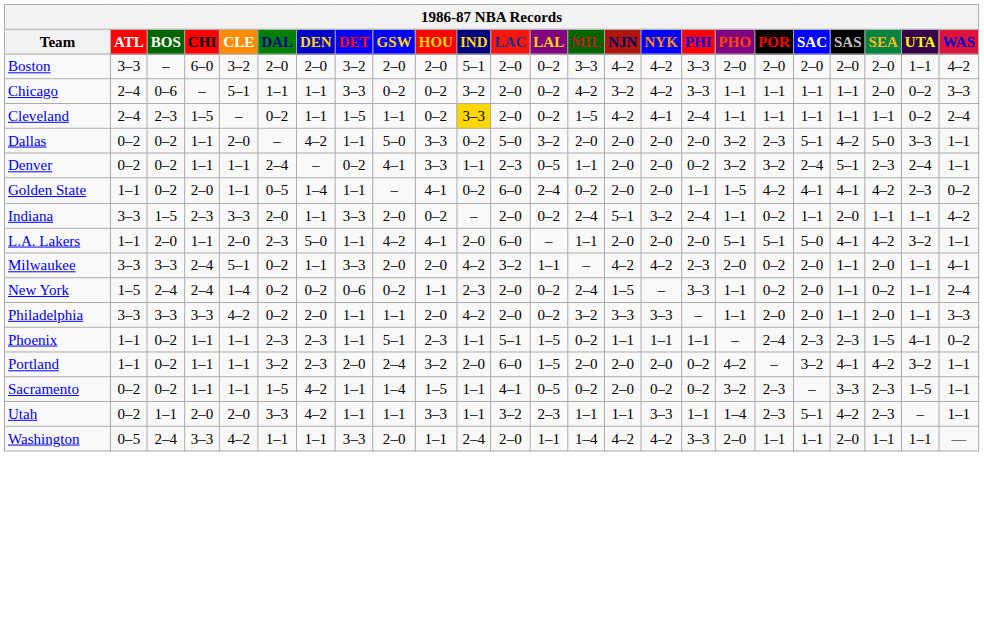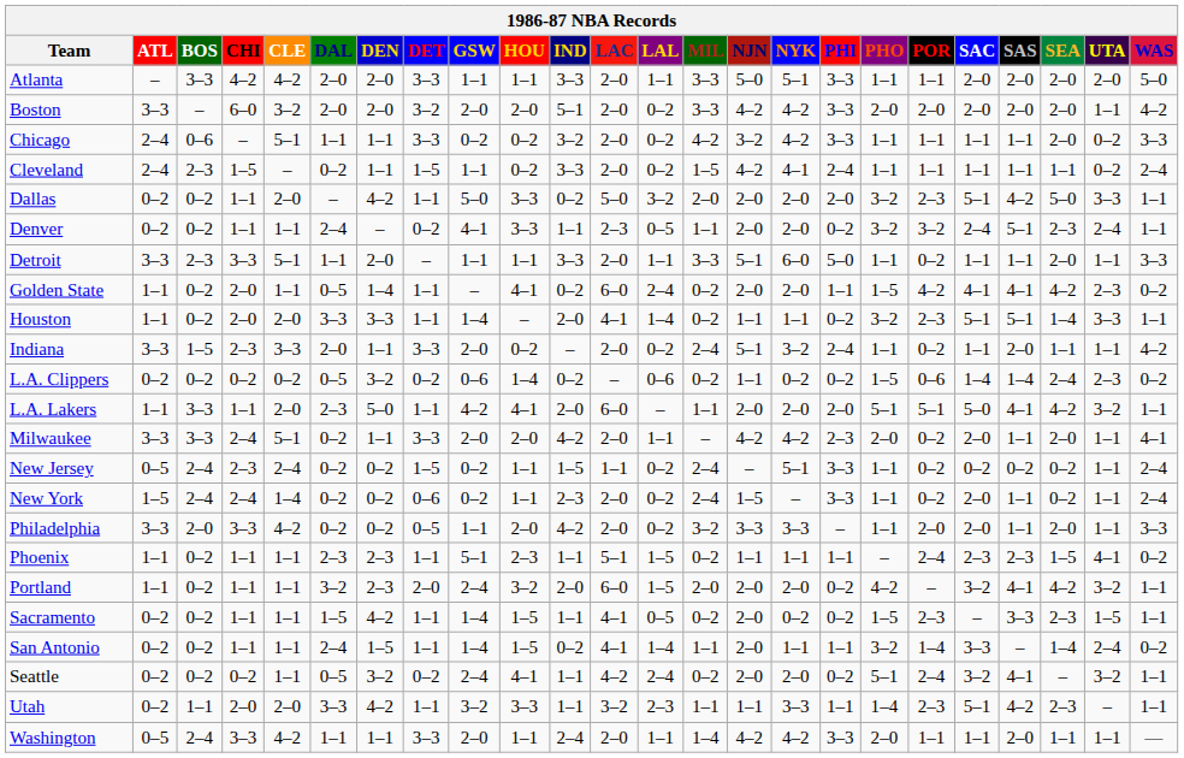 <table class="wikitable" style="font-size:95%; text-align:center;">
 <tr>
 <th colspan=24>1986-87 NBA Records</th>
 </tr>
 <tr>
 <th width=100>Team</th>
 <th style="background:#FF0000;color:#FFFFFF;width=35">ATL</th>
 <th style="background:#006400;color:#FFFFFF;width=35">BOS</th>
 <th style="background:#FF0000;color:#000000;width=35">CHI</th>
 <th style="background:#FF8C00;color:#FFFFFF;width=35">CLE</th>
 <th style="background:#008000;color:#00008B;width=35">DAL</th>
 <th style="background:#0000CD;color:#FFD700;width=35">DEN</th>
 <th style="background:#0000FF;color:#FF0000;width=35">DET</th>
 <th style="background:#0000FF;color:#FFD700;width=35">GSW</th>
 <th style="background:#FF0000;color:#FFD700;width=35">HOU</th>
 <th style="background:#000080;color:#FFD700;width=35">IND</th>
 <th style="background:#F9160D;color:#1A2E8B;width=35">LAC</th>
 <th style="background:#800080;color:#FFD700;width=35">LAL</th>
 <th style="background:#006400;color:#B22222;width=35">MIL</th>
 <th style="background:#B0170C;color:#00056D;width=35">NJN</th>
 <th style="background:#0000FF;color:#FF8C00;width=35">NYK</th>
 <th style="background:#FF0000;color:#0000FF;width=35">PHI</th>
 <th style="background:#800080;color:#FF4500;width=35">PHO</th>
 <th style="background:#000000;color:#FF0000;width=35">POR</th>
 <th style="background:#0000FF;color:#FFFFFF;width=35">SAC</th>
 <th style="background:#000000;color:#C0C0C0;width=35">SAS</th>
 <th style="background:#00843D;color:#FDB927;width=35">SEA</th>
 <th style="background:#36004A;color:#FFFF00;width=35">UTA</th>
 <th style="background:#DC143C;color:#0000CD;width=35">WAS</th>
+</tr>
+<tr>
+<td style="text-align:left;"><a href='#'>Atlanta</a></td>
+<td>–</td>
+<td>3–3</td>
+<td>4–2</td>
+<td>4–2</td>
+<td>2–0</td>
+<td>2–0</td>
+<td>3–3</td>
+<td>1–1</td>
+<td>1–1</td>
+<td>3–3</td>
+<td>2–0</td>
+<td>1–1</td>
+<td>3–3</td>
+<td>5–0</td>
+<td>5–1</td>
+<td>3–3</td>
+<td>1–1</td>
+<td>1–1</td>
+<td>2–0</td>
+<td>2–0</td>
+<td>2–0</td>
+<td>2–0</td>
+<td>5–0</td>
 </tr>
 <tr>
 <td style="text-align:left;"><a href='#'>Boston</a></td>
 <td>3–3</td>
 <td>–</td>
 <td>6–0</td>
 <td>3–2</td>
 <td>2–0</td>
 <td>2–0</td>
 <td>3–2</td>
 <td>2–0</td>
 <td>2–0</td>
 <td>5–1</td>
 <td>2–0</td>
 <td>0–2</td>
 <td>3–3</td>
 <td>4–2</td>
 <td>4–2</td>
 <td>3–3</td>
 <td>2–0</td>
 <td>2–0</td>
 <td>2–0</td>
 <td>2–0</td>
 <td>2–0</td>
 <td>1–1</td>
 <td>4–2</td>
 </tr>
 <tr>
 <td style="text-align:left;"><a href='#'>Chicago</a></td>
 <td>2–4</td>
 <td>0–6</td>
 <td>–</td>
 <td>5–1</td>
 <td>1–1</td>
 <td>1–1</td>
 <td>3–3</td>
 <td>0–2</td>
 <td>0–2</td>
 <td>3–2</td>
 <td>2–0</td>
 <td>0–2</td>
 <td>4–2</td>
 <td>3–2</td>
 <td>4–2</td>
 <td>3–3</td>
 <td>1–1</td>
 <td>1–1</td>
 <td>1–1</td>
 <td>1–1</td>
 <td>2–0</td>
 <td>0–2</td>
 <td>3–3</td>
 </tr>
 <tr>
 <td style="text-align:left;"><a href='#'>Cleveland</a></td>
 <td>2–4</td>
 <td>2–3</td>
 <td>1–5</td>
 <td>–</td>
 <td>0–2</td>
 <td>1–1</td>
 <td>1–5</td>
 <td>1–1</td>
 <td>0–2</td>
-<td style="background: gold;">3–3</td>
+<td>3–3</td>
 <td>2–0</td>
 <td>0–2</td>
 <td>1–5</td>
 <td>4–2</td>
 <td>4–1</td>
 <td>2–4</td>
 <td>1–1</td>
 <td>1–1</td>
 <td>1–1</td>
 <td>1–1</td>
 <td>1–1</td>
 <td>0–2</td>
 <td>2–4</td>
 </tr>
 <tr>
 <td style="text-align:left;"><a href='#'>Dallas</a></td>
 <td>0–2</td>
 <td>0–2</td>
 <td>1–1</td>
 <td>2–0</td>
 <td>–</td>
 <td>4–2</td>
 <td>1–1</td>
 <td>5–0</td>
 <td>3–3</td>
 <td>0–2</td>
 <td>5–0</td>
 <td>3–2</td>
 <td>2–0</td>
 <td>2–0</td>
 <td>2–0</td>
 <td>2–0</td>
 <td>3–2</td>
 <td>2–3</td>
 <td>5–1</td>
 <td>4–2</td>
 <td>5–0</td>
 <td>3–3</td>
 <td>1–1</td>
 </tr>
 <tr>
 <td style="text-align:left;"><a href='#'>Denver</a></td>
 <td>0–2</td>
 <td>0–2</td>
 <td>1–1</td>
 <td>1–1</td>
 <td>2–4</td>
 <td>–</td>
 <td>0–2</td>
 <td>4–1</td>
 <td>3–3</td>
 <td>1–1</td>
 <td>2–3</td>
 <td>0–5</td>
 <td>1–1</td>
 <td>2–0</td>
 <td>2–0</td>
 <td>0–2</td>
 <td>3–2</td>
 <td>3–2</td>
 <td>2–4</td>
 <td>5–1</td>
 <td>2–3</td>
 <td>2–4</td>
 <td>1–1</td>
 </tr>
 <tr>
+<td style="text-align:left;"><a href='#'>Detroit</a></td>
+<td>3–3</td>
+<td>2–3</td>
+<td>3–3</td>
+<td>5–1</td>
+<td>1–1</td>
+<td>2–0</td>
+<td>–</td>
+<td>1–1</td>
+<td>1–1</td>
+<td>3–3</td>
+<td>2–0</td>
+<td>1–1</td>
+<td>3–3</td>
+<td>5–1</td>
+<td>6–0</td>
+<td>5–0</td>
+<td>1–1</td>
+<td>0–2</td>
+<td>1–1</td>
+<td>1–1</td>
+<td>2–0</td>
+<td>1–1</td>
+<td>3–3</td>
+</tr>
+<tr>
 <td style="text-align:left;"><a href='#'>Golden State</a></td>
 <td>1–1</td>
 <td>0–2</td>
 <td>2–0</td>
 <td>1–1</td>
 <td>0–5</td>
 <td>1–4</td>
 <td>1–1</td>
 <td>–</td>
 <td>4–1</td>
 <td>0–2</td>
 <td>6–0</td>
 <td>2–4</td>
 <td>0–2</td>
 <td>2–0</td>
 <td>2–0</td>
 <td>1–1</td>
 <td>1–5</td>
 <td>4–2</td>
 <td>4–1</td>
 <td>4–1</td>
 <td>4–2</td>
 <td>2–3</td>
 <td>0–2</td>
+</tr>
+<tr>
+<td style="text-align:left;"><a href='#'>Houston</a></td>
+<td>1–1</td>
+<td>0–2</td>
+<td>2–0</td>
+<td>2–0</td>
+<td>3–3</td>
+<td>3–3</td>
+<td>1–1</td>
+<td>1–4</td>
+<td>–</td>
+<td>2–0</td>
+<td>4–1</td>
+<td>1–4</td>
+<td>0–2</td>
+<td>1–1</td>
+<td>1–1</td>
+<td>0–2</td>
+<td>3–2</td>
+<td>2–3</td>
+<td>5–1</td>
+<td>5–1</td>
+<td>1–4</td>
+<td>3–3</td>
+<td>1–1</td>
 </tr>
 <tr>
 <td style="text-align:left;"><a href='#'>Indiana</a></td>
 <td>3–3</td>
 <td>1–5</td>
 <td>2–3</td>
 <td>3–3</td>
 <td>2–0</td>
 <td>1–1</td>
 <td>3–3</td>
 <td>2–0</td>
 <td>0–2</td>
 <td>–</td>
 <td>2–0</td>
 <td>0–2</td>
 <td>2–4</td>
 <td>5–1</td>
 <td>3–2</td>
 <td>2–4</td>
 <td>1–1</td>
 <td>0–2</td>
 <td>1–1</td>
 <td>2–0</td>
 <td>1–1</td>
 <td>1–1</td>
 <td>4–2</td>
 </tr>
 <tr>
+<td style="text-align:left;"><a href='#'>L.A. Clippers</a></td>
+<td>0–2</td>
+<td>0–2</td>
+<td>0–2</td>
+<td>0–2</td>
+<td>0–5</td>
+<td>3–2</td>
+<td>0–2</td>
+<td>0–6</td>
+<td>1–4</td>
+<td>0–2</td>
+<td>–</td>
+<td>0–6</td>
+<td>0–2</td>
+<td>1–1</td>
+<td>0–2</td>
+<td>0–2</td>
+<td>1–5</td>
+<td>0–6</td>
+<td>1–4</td>
+<td>1–4</td>
+<td>2–4</td>
+<td>2–3</td>
+<td>0–2</td>
+</tr>
+<tr>
 <td style="text-align:left;"><a href='#'>L.A. Lakers</a></td>
 <td>1–1</td>
-<td>2–0</td>
+<td>3–3</td>
 <td>1–1</td>
 <td>2–0</td>
 <td>2–3</td>
 <td>5–0</td>
 <td>1–1</td>
 <td>4–2</td>
 <td>4–1</td>
 <td>2–0</td>
 <td>6–0</td>
 <td>–</td>
 <td>1–1</td>
 <td>2–0</td>
 <td>2–0</td>
 <td>2–0</td>
 <td>5–1</td>
 <td>5–1</td>
 <td>5–0</td>
 <td>4–1</td>
 <td>4–2</td>
 <td>3–2</td>
 <td>1–1</td>
 </tr>
 <tr>
 <td style="text-align:left;"><a href='#'>Milwaukee</a></td>
 <td>3–3</td>
 <td>3–3</td>
 <td>2–4</td>
 <td>5–1</td>
 <td>0–2</td>
 <td>1–1</td>
 <td>3–3</td>
 <td>2–0</td>
 <td>2–0</td>
 <td>4–2</td>
-<td>3–2</td>
+<td>2–0</td>
 <td>1–1</td>
 <td>–</td>
 <td>4–2</td>
 <td>4–2</td>
 <td>2–3</td>
 <td>2–0</td>
 <td>0–2</td>
 <td>2–0</td>
 <td>1–1</td>
 <td>2–0</td>
 <td>1–1</td>
 <td>4–1</td>
+</tr>
+<tr>
+<td style="text-align:left;"><a href='#'>New Jersey</a></td>
+<td>0–5</td>
+<td>2–4</td>
+<td>2–3</td>
+<td>2–4</td>
+<td>0–2</td>
+<td>0–2</td>
+<td>1–5</td>
+<td>0–2</td>
+<td>1–1</td>
+<td>1–5</td>
+<td>1–1</td>
+<td>0–2</td>
+<td>2–4</td>
+<td>–</td>
+<td>5–1</td>
+<td>3–3</td>
+<td>1–1</td>
+<td>0–2</td>
+<td>0–2</td>
+<td>0–2</td>
+<td>0–2</td>
+<td>1–1</td>
+<td>2–4</td>
 </tr>
 <tr>
 <td style="text-align:left;"><a href='#'>New York</a></td>
 <td>1–5</td>
 <td>2–4</td>
 <td>2–4</td>
 <td>1–4</td>
 <td>0–2</td>
 <td>0–2</td>
 <td>0–6</td>
 <td>0–2</td>
 <td>1–1</td>
 <td>2–3</td>
 <td>2–0</td>
 <td>0–2</td>
 <td>2–4</td>
 <td>1–5</td>
 <td>–</td>
 <td>3–3</td>
 <td>1–1</td>
 <td>0–2</td>
 <td>2–0</td>
 <td>1–1</td>
 <td>0–2</td>
 <td>1–1</td>
 <td>2–4</td>
 </tr>
 <tr>
 <td style="text-align:left;"><a href='#'>Philadelphia</a></td>
 <td>3–3</td>
-<td>3–3</td>
+<td>2–0</td>
 <td>3–3</td>
 <td>4–2</td>
 <td>0–2</td>
-<td>2–0</td>
-<td>1–1</td>
+<td>0–2</td>
+<td>0–5</td>
 <td>1–1</td>
 <td>2–0</td>
 <td>4–2</td>
 <td>2–0</td>
 <td>0–2</td>
 <td>3–2</td>
 <td>3–3</td>
 <td>3–3</td>
 <td>–</td>
 <td>1–1</td>
 <td>2–0</td>
 <td>2–0</td>
 <td>1–1</td>
 <td>2–0</td>
 <td>1–1</td>
 <td>3–3</td>
 </tr>
 <tr>
 <td style="text-align:left;"><a href='#'>Phoenix</a></td>
 <td>1–1</td>
 <td>0–2</td>
 <td>1–1</td>
 <td>1–1</td>
 <td>2–3</td>
 <td>2–3</td>
 <td>1–1</td>
 <td>5–1</td>
 <td>2–3</td>
 <td>1–1</td>
 <td>5–1</td>
 <td>1–5</td>
 <td>0–2</td>
 <td>1–1</td>
 <td>1–1</td>
 <td>1–1</td>
 <td>–</td>
 <td>2–4</td>
 <td>2–3</td>
 <td>2–3</td>
 <td>1–5</td>
 <td>4–1</td>
 <td>0–2</td>
 </tr>
 <tr>
 <td style="text-align:left;"><a href='#'>Portland</a></td>
 <td>1–1</td>
 <td>0–2</td>
 <td>1–1</td>
 <td>1–1</td>
 <td>3–2</td>
 <td>2–3</td>
 <td>2–0</td>
 <td>2–4</td>
 <td>3–2</td>
 <td>2–0</td>
 <td>6–0</td>
 <td>1–5</td>
 <td>2–0</td>
 <td>2–0</td>
 <td>2–0</td>
 <td>0–2</td>
 <td>4–2</td>
 <td>–</td>
 <td>3–2</td>
 <td>4–1</td>
 <td>4–2</td>
 <td>3–2</td>
 <td>1–1</td>
 </tr>
 <tr>
 <td style="text-align:left;"><a href='#'>Sacramento</a></td>
 <td>0–2</td>
 <td>0–2</td>
 <td>1–1</td>
 <td>1–1</td>
 <td>1–5</td>
 <td>4–2</td>
 <td>1–1</td>
 <td>1–4</td>
 <td>1–5</td>
 <td>1–1</td>
 <td>4–1</td>
 <td>0–5</td>
 <td>0–2</td>
 <td>2–0</td>
 <td>0–2</td>
 <td>0–2</td>
-<td>3–2</td>
+<td>1–5</td>
 <td>2–3</td>
 <td>–</td>
 <td>3–3</td>
 <td>2–3</td>
 <td>1–5</td>
+<td>1–1</td>
+</tr>
+<tr>
+<td style="text-align:left;"><a href='#'>San Antonio</a></td>
+<td>0–2</td>
+<td>0–2</td>
+<td>1–1</td>
+<td>1–1</td>
+<td>2–4</td>
+<td>1–5</td>
+<td>1–1</td>
+<td>1–4</td>
+<td>1–5</td>
+<td>0–2</td>
+<td>4–1</td>
+<td>1–4</td>
+<td>1–1</td>
+<td>2–0</td>
+<td>1–1</td>
+<td>1–1</td>
+<td>3–2</td>
+<td>1–4</td>
+<td>3–3</td>
+<td>–</td>
+<td>1–4</td>
+<td>2–4</td>
+<td>0–2</td>
+</tr>
+<tr>
+<td style="text-align:left;">Seattle</td>
+<td>0–2</td>
+<td>0–2</td>
+<td>0–2</td>
+<td>1–1</td>
+<td>0–5</td>
+<td>3–2</td>
+<td>0–2</td>
+<td>2–4</td>
+<td>4–1</td>
+<td>1–1</td>
+<td>4–2</td>
+<td>2–4</td>
+<td>0–2</td>
+<td>2–0</td>
+<td>2–0</td>
+<td>0–2</td>
+<td>5–1</td>
+<td>2–4</td>
+<td>3–2</td>
+<td>4–1</td>
+<td>–</td>
+<td>3–2</td>
 <td>1–1</td>
 </tr>
 <tr>
 <td style="text-align:left;"><a href='#'>Utah</a></td>
 <td>0–2</td>
 <td>1–1</td>
 <td>2–0</td>
 <td>2–0</td>
 <td>3–3</td>
 <td>4–2</td>
 <td>1–1</td>
-<td>1–1</td>
+<td>3–2</td>
 <td>3–3</td>
 <td>1–1</td>
 <td>3–2</td>
 <td>2–3</td>
 <td>1–1</td>
 <td>1–1</td>
 <td>3–3</td>
 <td>1–1</td>
 <td>1–4</td>
 <td>2–3</td>
 <td>5–1</td>
 <td>4–2</td>
 <td>2–3</td>
 <td>–</td>
 <td>1–1</td>
 </tr>
 <tr>
 <td style="text-align:left;"><a href='#'>Washington</a></td>
 <td>0–5</td>
 <td>2–4</td>
 <td>3–3</td>
 <td>4–2</td>
 <td>1–1</td>
 <td>1–1</td>
 <td>3–3</td>
 <td>2–0</td>
 <td>1–1</td>
 <td>2–4</td>
 <td>2–0</td>
 <td>1–1</td>
 <td>1–4</td>
 <td>4–2</td>
 <td>4–2</td>
 <td>3–3</td>
 <td>2–0</td>
 <td>1–1</td>
 <td>1–1</td>
 <td>2–0</td>
 <td>1–1</td>
 <td>1–1</td>
 <td>—</td>
 </tr>
 </table>
